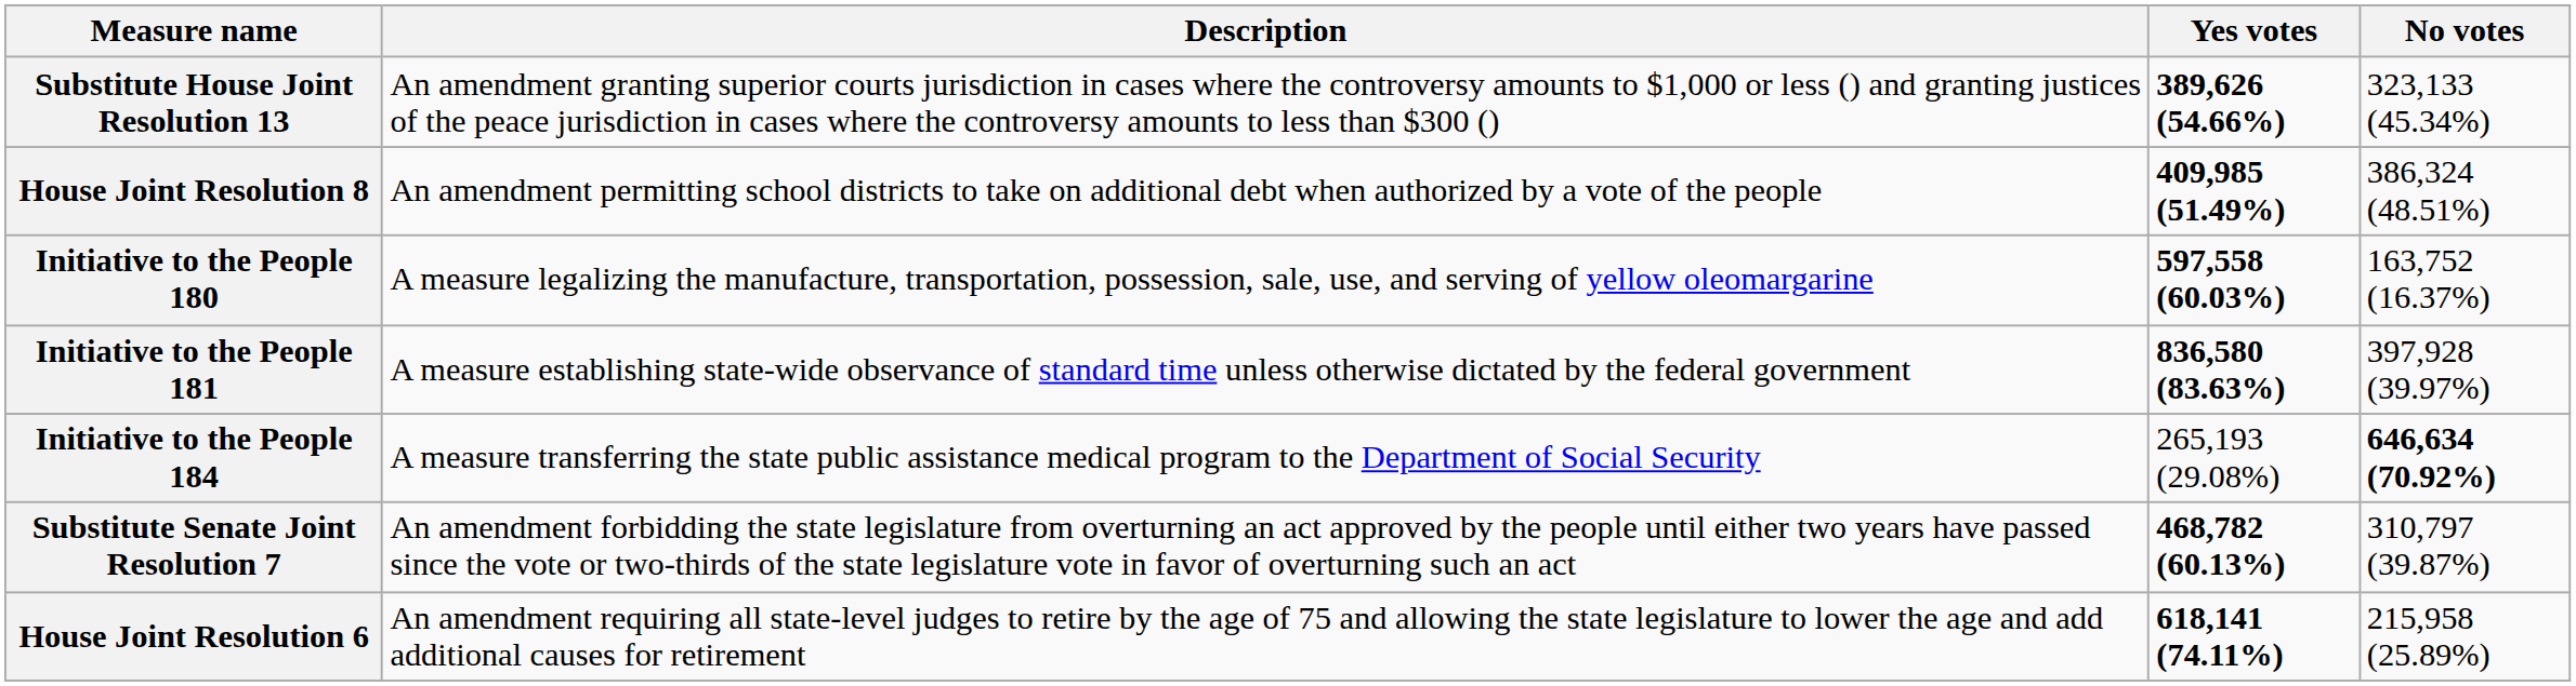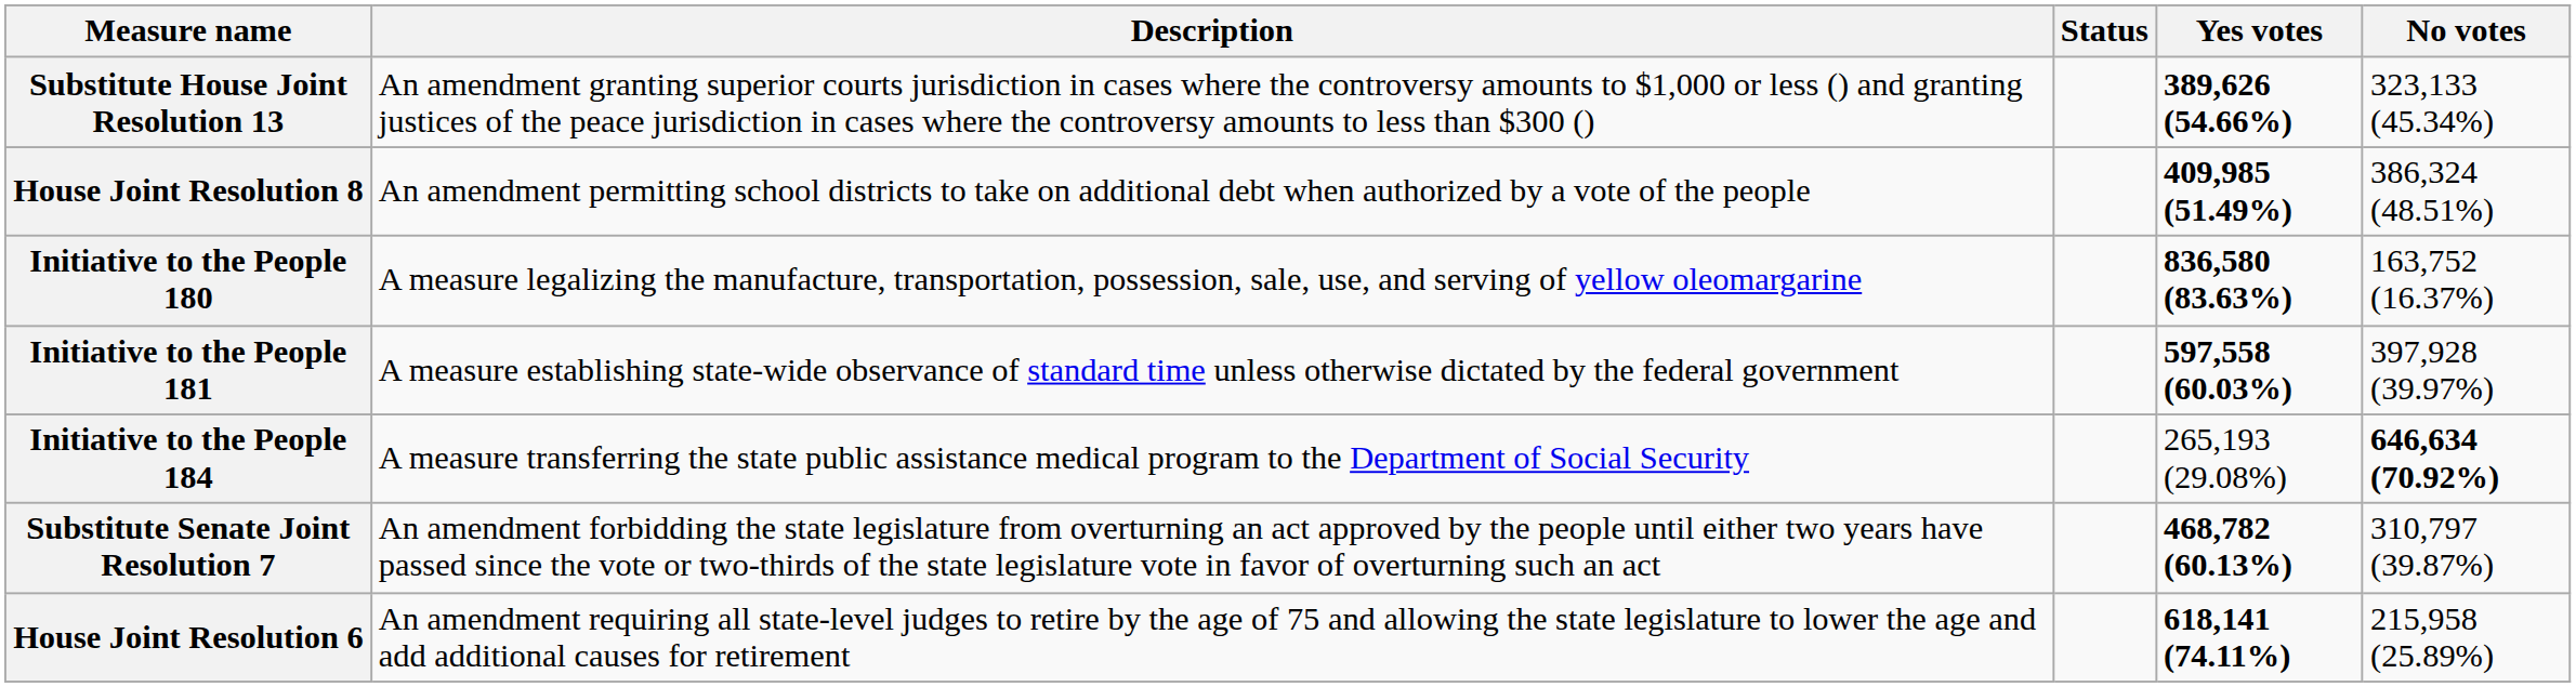 <table class="wikitable sortable plainrowheaders">
 <tr>
 <th scope=col>Measure name</th>
 <th scope=col class=unsortable>Description</th>
+<th scope=col>Status</th>
 <th scope=col>Yes votes</th>
 <th scope=col>No votes</th>
 </tr>
 <tr>
 <th scope=row>Substitute House Joint Resolution 13</th>
 <td>An amendment granting superior courts jurisdiction in cases where the controversy amounts to $1,000 or less () and granting justices of the peace jurisdiction in cases where the controversy amounts to less than $300 ()</td>
+<td></td>
 <td><strong>389,626 (54.66%)</strong></td>
 <td>323,133 (45.34%)</td>
 </tr>
 <tr>
 <th scope=row>House Joint Resolution 8</th>
 <td>An amendment permitting school districts to take on additional debt when authorized by a vote of the people</td>
+<td></td>
 <td><strong>409,985 (51.49%)</strong></td>
 <td>386,324 (48.51%)</td>
 </tr>
 <tr>
 <th scope=row>Initiative to the People 180</th>
 <td>A measure legalizing the manufacture, transportation, possession, sale, use, and serving of <a href='#'>yellow oleomargarine</a></td>
-<td><strong>597,558 (60.03%)</strong></td>
+<td></td>
+<td><strong>836,580 (83.63%)</strong></td>
 <td>163,752 (16.37%)</td>
 </tr>
 <tr>
 <th scope=row>Initiative to the People 181</th>
 <td>A measure establishing state-wide observance of <a href='#'>standard time</a> unless otherwise dictated by the federal government</td>
-<td><strong>836,580 (83.63%)</strong></td>
+<td></td>
+<td><strong>597,558 (60.03%)</strong></td>
 <td>397,928 (39.97%)</td>
 </tr>
 <tr>
 <th scope=row>Initiative to the People 184</th>
 <td>A measure transferring the state public assistance medical program to the <a href='#'>Department of Social Security</a></td>
+<td></td>
 <td>265,193 (29.08%)</td>
 <td><strong>646,634 (70.92%)</strong></td>
 </tr>
 <tr>
 <th scope=row>Substitute Senate Joint Resolution 7</th>
 <td>An amendment forbidding the state legislature from overturning an act approved by the people until either two years have passed since the vote or two-thirds of the state legislature vote in favor of overturning such an act</td>
+<td></td>
 <td><strong>468,782 (60.13%)</strong></td>
 <td>310,797 (39.87%)</td>
 </tr>
 <tr>
 <th scope=row>House Joint Resolution 6</th>
 <td>An amendment requiring all state-level judges to retire by the age of 75 and allowing the state legislature to lower the age and add additional causes for retirement</td>
+<td></td>
 <td><strong>618,141 (74.11%)</strong></td>
 <td>215,958 (25.89%)</td>
 </tr>
 </table>
